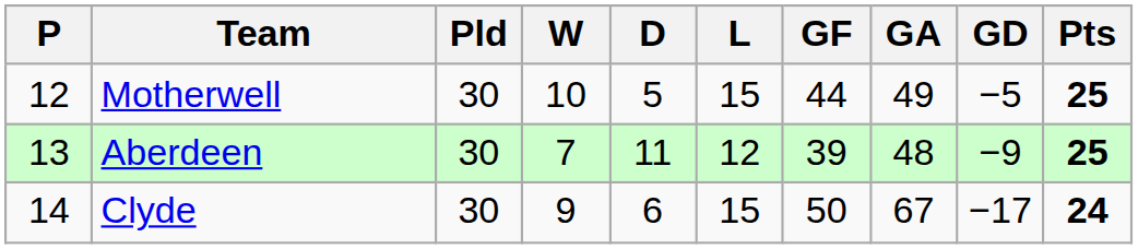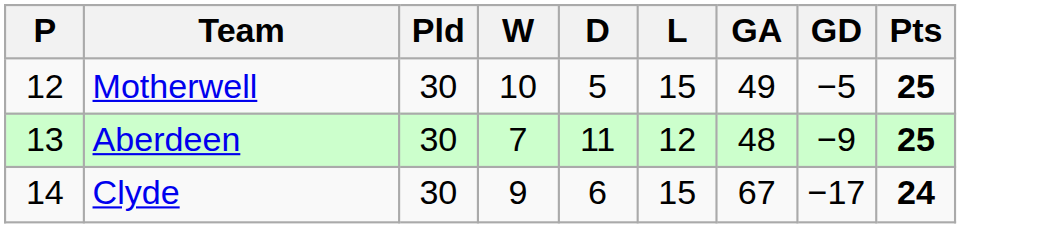 <table class="wikitable" style="text-align: center;">
 <tr>
 <th width=30>P</th>
 <th width=140>Team</th>
 <th width=30>Pld</th>
 <th width=30>W</th>
 <th width=30>D</th>
 <th width=30>L</th>
-<th width=30>GF</th>
 <th width=30>GA</th>
 <th width=30>GD</th>
 <th width=30>Pts</th>
 </tr>
 <tr>
 <td>12</td>
 <td align=left><a href='#'>Motherwell</a></td>
 <td>30</td>
 <td>10</td>
 <td>5</td>
 <td>15</td>
-<td>44</td>
 <td>49</td>
 <td>−5</td>
 <td><strong>25</strong></td>
 </tr>
 <tr style="background:#ccffcc;">
 <td>13</td>
 <td align=left><a href='#'>Aberdeen</a></td>
 <td>30</td>
 <td>7</td>
 <td>11</td>
 <td>12</td>
-<td>39</td>
 <td>48</td>
 <td>−9</td>
 <td><strong>25</strong></td>
 </tr>
 <tr>
 <td>14</td>
 <td align=left><a href='#'>Clyde</a></td>
 <td>30</td>
 <td>9</td>
 <td>6</td>
 <td>15</td>
-<td>50</td>
 <td>67</td>
 <td>−17</td>
 <td><strong>24</strong></td>
 </tr>
 </table>
